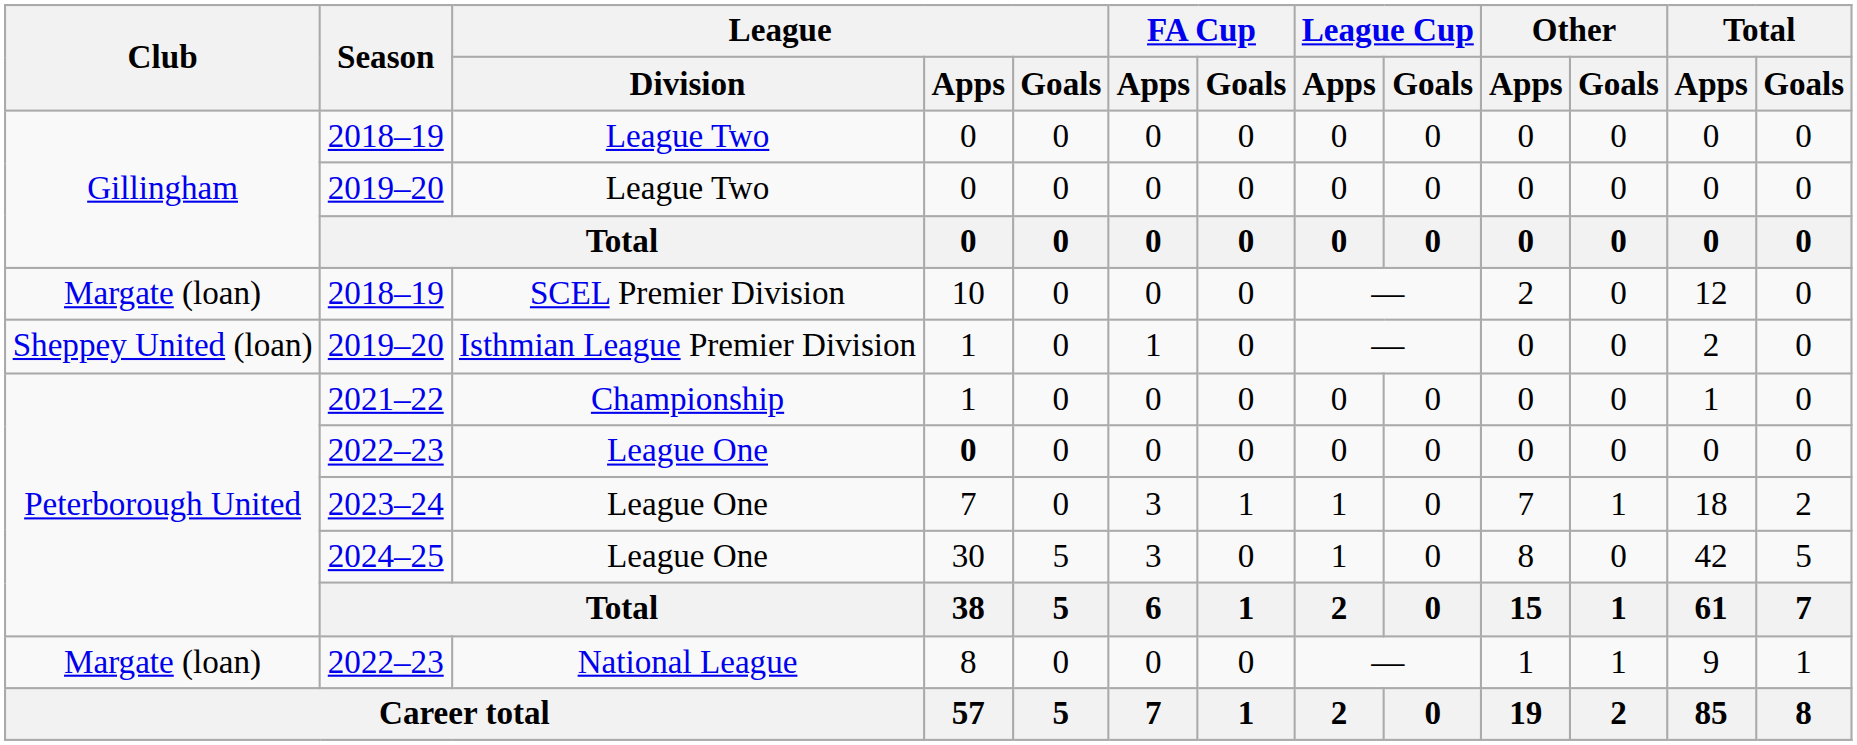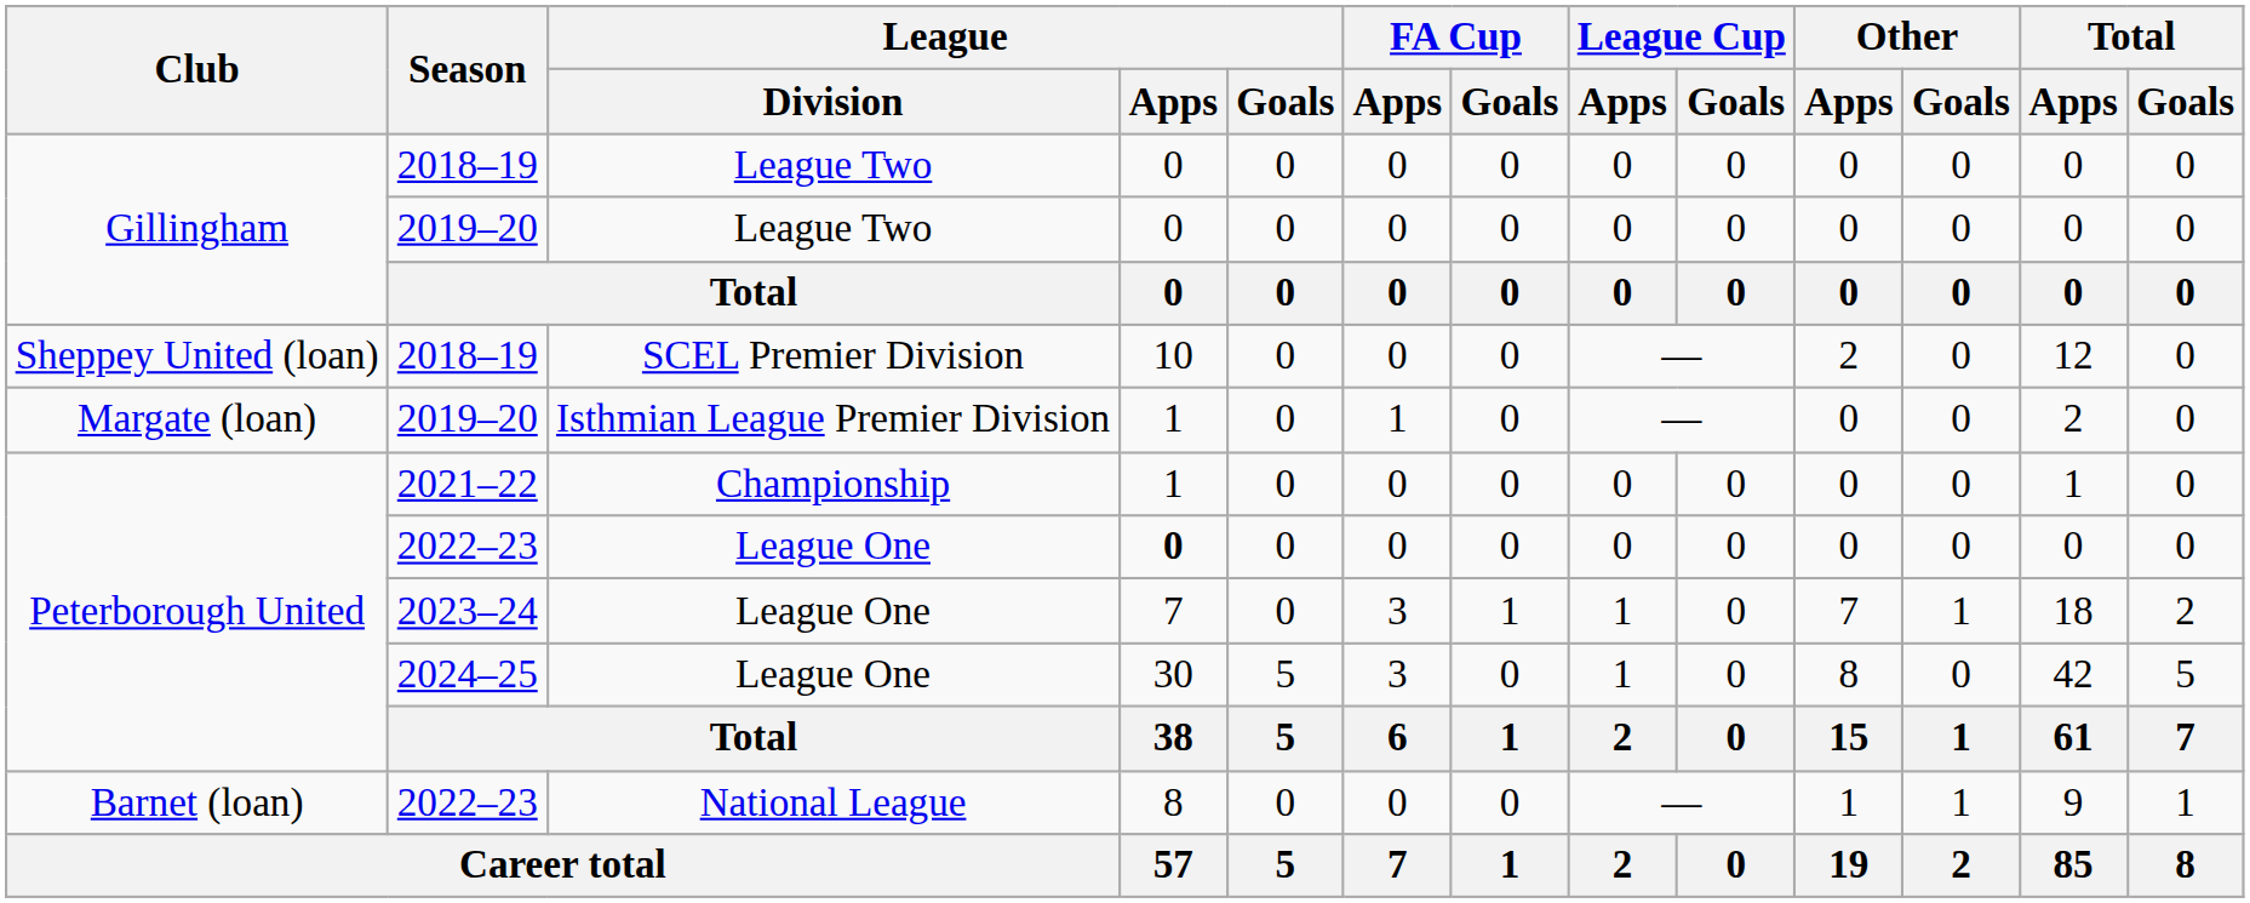 <table class="wikitable" style="text-align: center;">
 <tr>
 <th rowspan=2>Club</th>
 <th rowspan=2>Season</th>
 <th colspan=3>League</th>
 <th colspan=2><a href='#'>FA Cup</a></th>
 <th colspan=2><a href='#'>League Cup</a></th>
 <th colspan=2>Other</th>
 <th colspan=2>Total</th>
 </tr>
 <tr>
 <th>Division</th>
 <th>Apps</th>
 <th>Goals</th>
 <th>Apps</th>
 <th>Goals</th>
 <th>Apps</th>
 <th>Goals</th>
 <th>Apps</th>
 <th>Goals</th>
 <th>Apps</th>
 <th>Goals</th>
 </tr>
 <tr>
 <td rowspan="3"><a href='#'>Gillingham</a></td>
 <td><a href='#'>2018–19</a></td>
 <td><a href='#'>League Two</a></td>
 <td>0</td>
 <td>0</td>
 <td>0</td>
 <td>0</td>
 <td>0</td>
 <td>0</td>
 <td>0</td>
 <td>0</td>
 <td>0</td>
 <td>0</td>
 </tr>
 <tr>
 <td><a href='#'>2019–20</a></td>
 <td>League Two</td>
 <td>0</td>
 <td>0</td>
 <td>0</td>
 <td>0</td>
 <td>0</td>
 <td>0</td>
 <td>0</td>
 <td>0</td>
 <td>0</td>
 <td>0</td>
 </tr>
 <tr>
 <th colspan=2>Total</th>
 <th>0</th>
 <th>0</th>
 <th>0</th>
 <th>0</th>
 <th>0</th>
 <th>0</th>
 <th>0</th>
 <th>0</th>
 <th>0</th>
 <th>0</th>
 </tr>
 <tr>
-<td><a href='#'>Margate</a> (loan)</td>
+<td><a href='#'>Sheppey United</a> (loan)</td>
 <td><a href='#'>2018–19</a></td>
 <td><a href='#'>SCEL</a> Premier Division</td>
 <td>10</td>
 <td>0</td>
 <td>0</td>
 <td>0</td>
 <td colspan="2">—</td>
 <td>2</td>
 <td>0</td>
 <td>12</td>
 <td>0</td>
 </tr>
 <tr>
-<td><a href='#'>Sheppey United</a> (loan)</td>
+<td><a href='#'>Margate</a> (loan)</td>
 <td><a href='#'>2019–20</a></td>
 <td><a href='#'>Isthmian League</a> Premier Division</td>
 <td>1</td>
 <td>0</td>
 <td>1</td>
 <td>0</td>
 <td colspan="2">—</td>
 <td>0</td>
 <td>0</td>
 <td>2</td>
 <td>0</td>
 </tr>
 <tr>
 <td rowspan="5"><a href='#'>Peterborough United</a></td>
 <td><a href='#'>2021–22</a></td>
 <td><a href='#'>Championship</a></td>
 <td>1</td>
 <td>0</td>
 <td>0</td>
 <td>0</td>
 <td>0</td>
 <td>0</td>
 <td>0</td>
 <td>0</td>
 <td>1</td>
 <td>0</td>
 </tr>
 <tr>
 <td><a href='#'>2022–23</a></td>
 <td><a href='#'>League One</a></td>
 <td><strong>0</strong></td>
 <td>0</td>
 <td>0</td>
 <td>0</td>
 <td>0</td>
 <td>0</td>
 <td>0</td>
 <td>0</td>
 <td>0</td>
 <td>0</td>
 </tr>
 <tr>
 <td><a href='#'>2023–24</a></td>
 <td>League One</td>
 <td>7</td>
 <td>0</td>
 <td>3</td>
 <td>1</td>
 <td>1</td>
 <td>0</td>
 <td>7</td>
 <td>1</td>
 <td>18</td>
 <td>2</td>
 </tr>
 <tr>
 <td><a href='#'>2024–25</a></td>
 <td>League One</td>
 <td>30</td>
 <td>5</td>
 <td>3</td>
 <td>0</td>
 <td>1</td>
 <td>0</td>
 <td>8</td>
 <td>0</td>
 <td>42</td>
 <td>5</td>
 </tr>
 <tr>
 <th colspan=2>Total</th>
 <th>38</th>
 <th>5</th>
 <th>6</th>
 <th>1</th>
 <th>2</th>
 <th>0</th>
 <th>15</th>
 <th>1</th>
 <th>61</th>
 <th>7</th>
 </tr>
 <tr>
-<td><a href='#'>Margate</a> (loan)</td>
+<td><a href='#'>Barnet</a> (loan)</td>
 <td><a href='#'>2022–23</a></td>
 <td><a href='#'>National League</a></td>
 <td>8</td>
 <td>0</td>
 <td>0</td>
 <td>0</td>
 <td colspan="2">—</td>
 <td>1</td>
 <td>1</td>
 <td>9</td>
 <td>1</td>
 </tr>
 <tr>
 <th colspan=3>Career total</th>
 <th>57</th>
 <th>5</th>
 <th>7</th>
 <th>1</th>
 <th>2</th>
 <th>0</th>
 <th>19</th>
 <th>2</th>
 <th>85</th>
 <th>8</th>
 </tr>
 </table>
